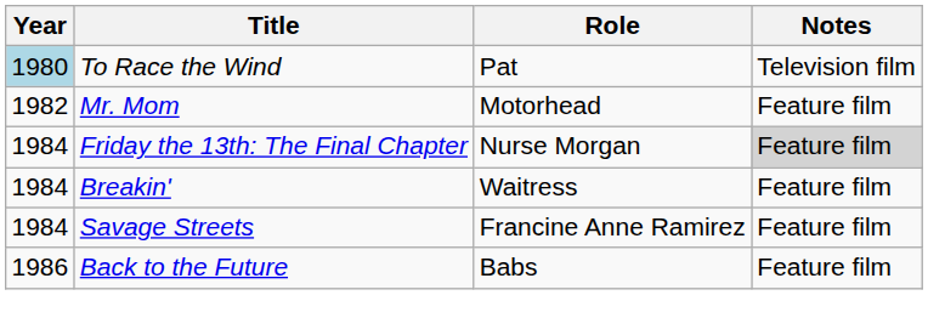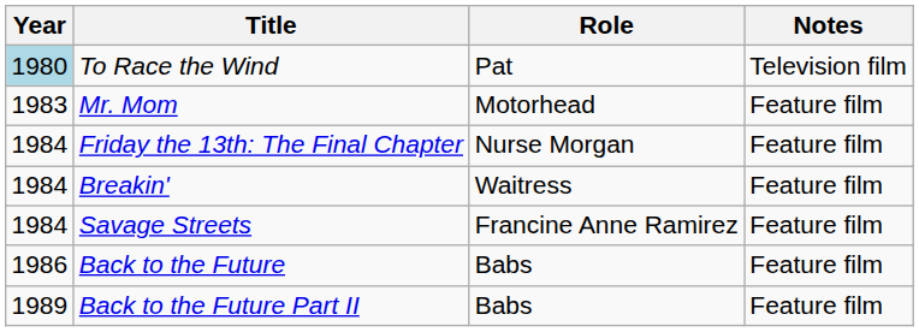 <table class="wikitable sortable">
 <tr>
 <th>Year</th>
 <th>Title</th>
 <th>Role</th>
 <th class="unsortable">Notes</th>
 </tr>
 <tr>
 <td style="background: lightblue;">1980</td>
 <td><em>To Race the Wind</em></td>
 <td>Pat</td>
 <td>Television film</td>
 </tr>
 <tr>
-<td>1982</td>
+<td>1983</td>
 <td><em><a href='#'>Mr. Mom</a></em></td>
 <td>Motorhead</td>
 <td>Feature film</td>
 </tr>
 <tr>
 <td>1984</td>
 <td><em><a href='#'>Friday the 13th: The Final Chapter</a></em></td>
 <td>Nurse Morgan</td>
-<td style="background: lightgrey;">Feature film</td>
+<td>Feature film</td>
 </tr>
 <tr>
 <td>1984</td>
 <td><em><a href='#'>Breakin'</a></em></td>
 <td>Waitress</td>
 <td>Feature film</td>
 </tr>
 <tr>
 <td>1984</td>
 <td><em><a href='#'>Savage Streets</a></em></td>
 <td>Francine Anne Ramirez</td>
 <td>Feature film</td>
 </tr>
 <tr>
 <td>1986</td>
 <td><em><a href='#'>Back to the Future</a></em></td>
 <td>Babs</td>
 <td>Feature film</td>
 </tr>
+<tr>
+<td>1989</td>
+<td><em><a href='#'>Back to the Future Part II</a></em></td>
+<td>Babs</td>
+<td>Feature film</td>
+</tr>
 </table>
